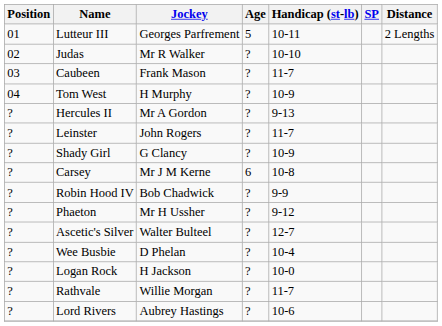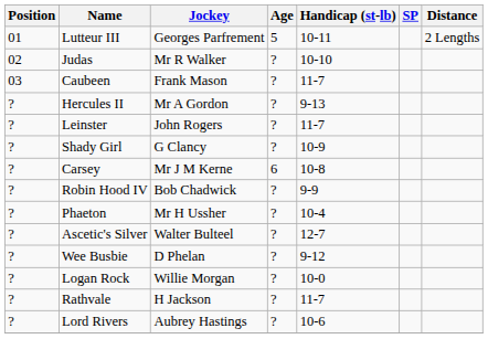 <table class="wikitable sortable">
 <tr>
 <th data-sort-type="number">Position</th>
 <th>Name</th>
 <th><a href='#'>Jockey</a></th>
 <th data-sort-type="number">Age</th>
 <th>Handicap (<a href='#'>st</a>-<a href='#'>lb</a>)</th>
 <th><a href='#'>SP</a></th>
 <th>Distance</th>
 </tr>
 <tr>
 <td>01</td>
 <td>Lutteur III</td>
 <td>Georges Parfrement</td>
 <td>5</td>
 <td>10-11</td>
 <td></td>
 <td>2 Lengths</td>
 </tr>
 <tr>
 <td>02</td>
 <td>Judas</td>
 <td>Mr R Walker</td>
 <td>?</td>
 <td>10-10</td>
 <td></td>
 <td></td>
 </tr>
 <tr>
 <td>03</td>
 <td>Caubeen</td>
 <td>Frank Mason</td>
 <td>?</td>
 <td>11-7</td>
-<td></td>
-<td></td>
-</tr>
-<tr>
-<td>04</td>
-<td>Tom West</td>
-<td>H Murphy</td>
-<td>?</td>
-<td>10-9</td>
 <td></td>
 <td></td>
 </tr>
 <tr>
 <td>?</td>
 <td>Hercules II</td>
 <td>Mr A Gordon</td>
 <td>?</td>
 <td>9-13</td>
 <td></td>
 <td></td>
 </tr>
 <tr>
 <td>?</td>
 <td>Leinster</td>
 <td>John Rogers</td>
 <td>?</td>
 <td>11-7</td>
 <td></td>
 <td></td>
 </tr>
 <tr>
 <td>?</td>
 <td>Shady Girl</td>
 <td>G Clancy</td>
 <td>?</td>
 <td>10-9</td>
 <td></td>
 <td></td>
 </tr>
 <tr>
 <td>?</td>
 <td>Carsey</td>
 <td>Mr J M Kerne</td>
 <td>6</td>
 <td>10-8</td>
 <td></td>
 <td></td>
 </tr>
 <tr>
 <td>?</td>
 <td>Robin Hood IV</td>
 <td>Bob Chadwick</td>
 <td>?</td>
 <td>9-9</td>
 <td></td>
 <td></td>
 </tr>
 <tr>
 <td>?</td>
 <td>Phaeton</td>
 <td>Mr H Ussher</td>
 <td>?</td>
-<td>9-12</td>
+<td>10-4</td>
 <td></td>
 <td></td>
 </tr>
 <tr>
 <td>?</td>
 <td>Ascetic's Silver</td>
 <td>Walter Bulteel</td>
 <td>?</td>
 <td>12-7</td>
 <td></td>
 <td></td>
 </tr>
 <tr>
 <td>?</td>
 <td>Wee Busbie</td>
 <td>D Phelan</td>
 <td>?</td>
-<td>10-4</td>
+<td>9-12</td>
 <td></td>
 <td></td>
 </tr>
 <tr>
 <td>?</td>
 <td>Logan Rock</td>
-<td>H Jackson</td>
+<td>Willie Morgan</td>
 <td>?</td>
 <td>10-0</td>
 <td></td>
 <td></td>
 </tr>
 <tr>
 <td>?</td>
 <td>Rathvale</td>
-<td>Willie Morgan</td>
+<td>H Jackson</td>
 <td>?</td>
 <td>11-7</td>
 <td></td>
 <td></td>
 </tr>
 <tr>
 <td>?</td>
 <td>Lord Rivers</td>
 <td>Aubrey Hastings</td>
 <td>?</td>
 <td>10-6</td>
 <td></td>
 <td></td>
 </tr>
 <tr>
 </tr>
 </table>
